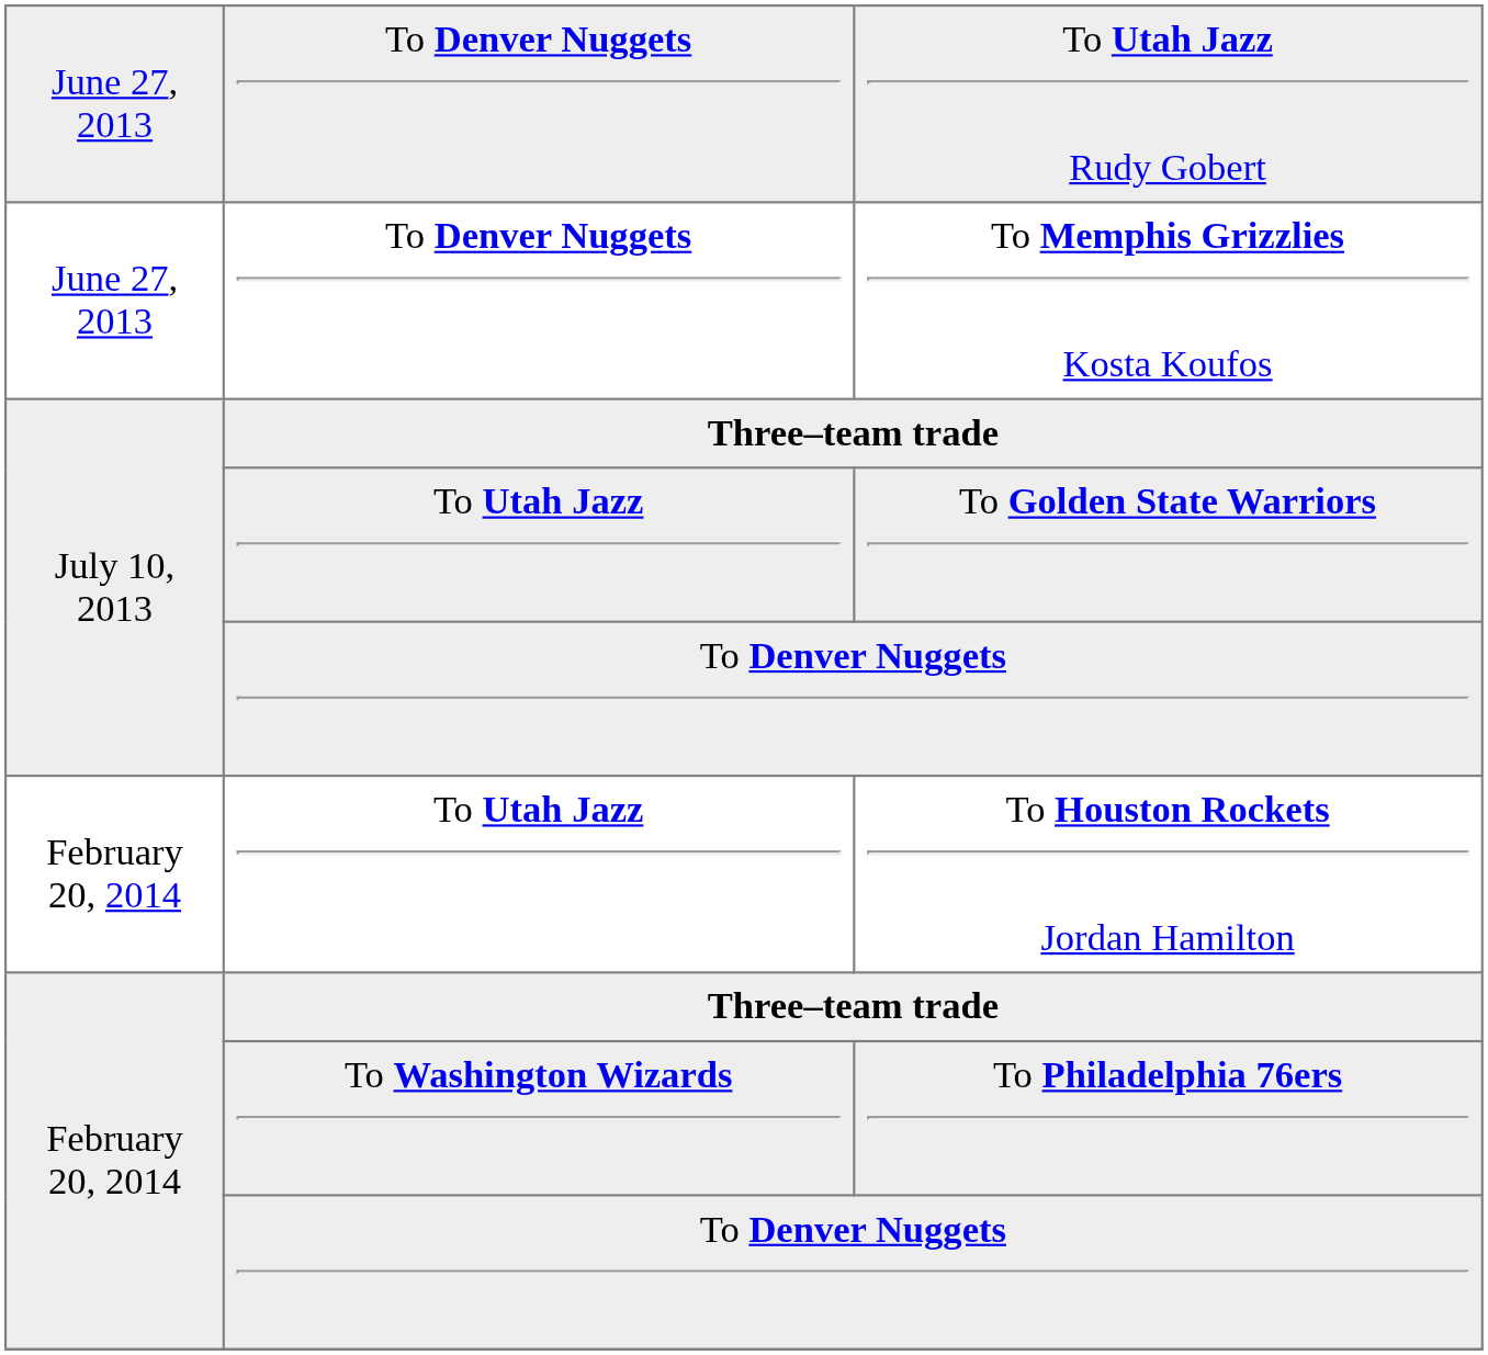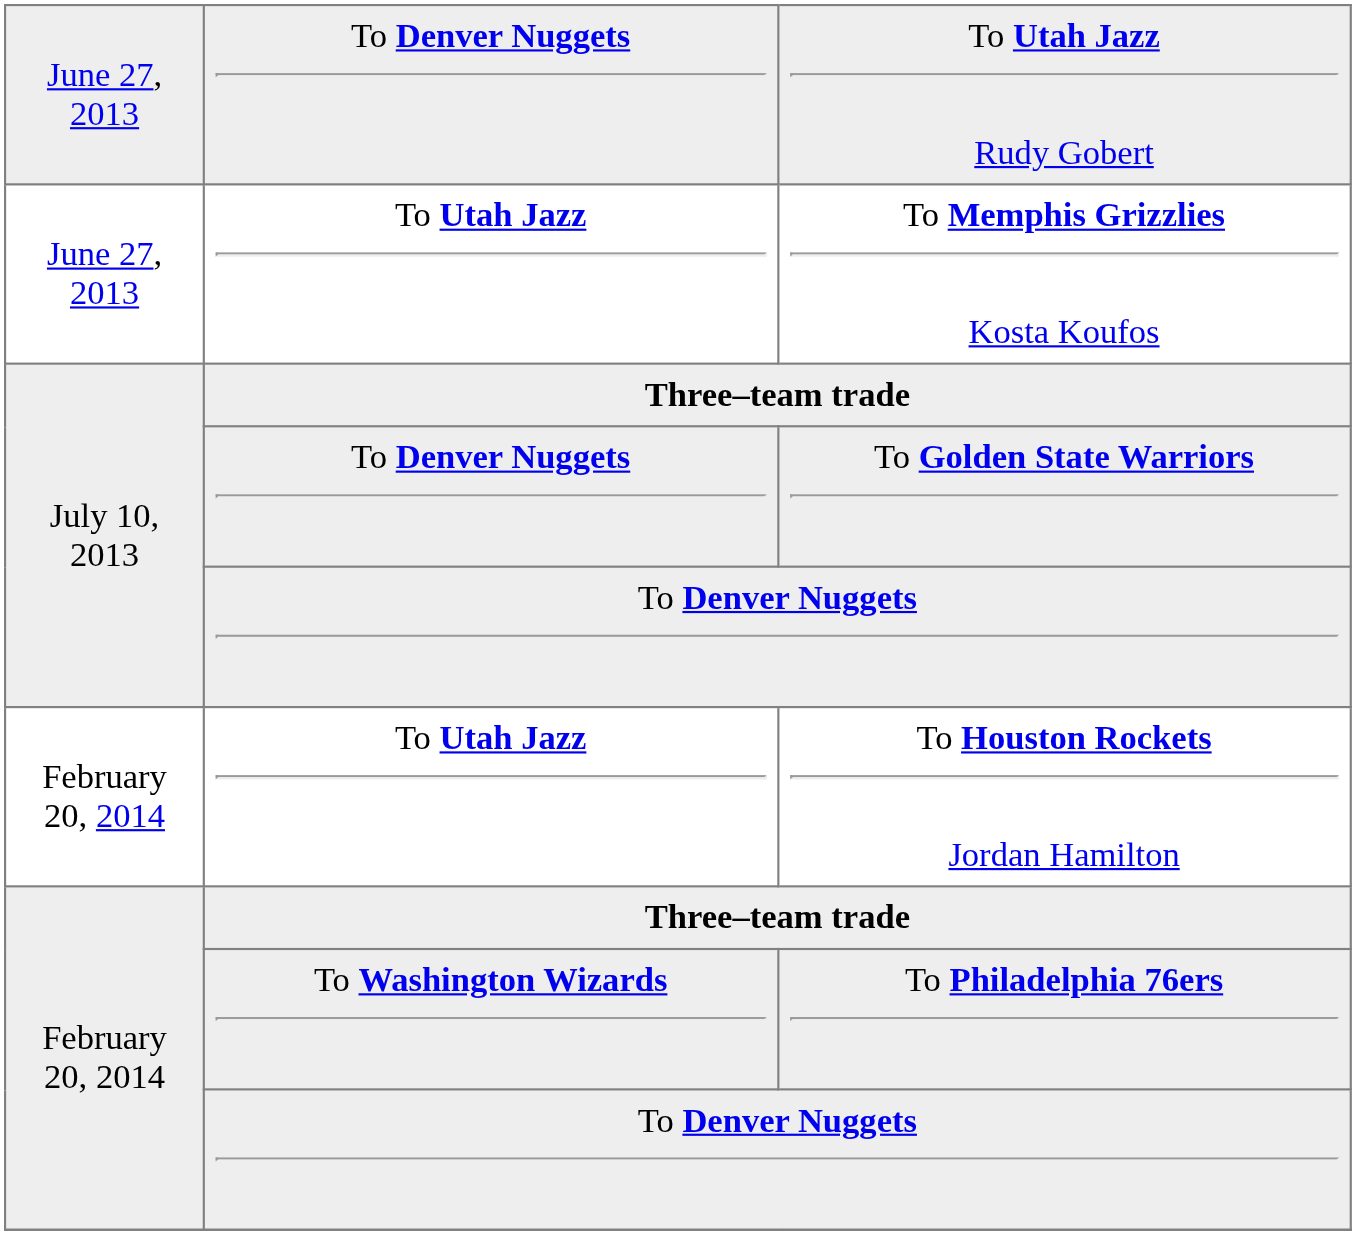 <table border="1" style="border-collapse:collapse; text-align:center; width:100%;"  cellpadding="5">
 <tr style="background:#eee;">
 <td style="width:10%"><a href='#'>June 27</a>, <a href='#'>2013</a><br></td>
 <td style="width:31%; vertical-align:top;">To <strong><a href='#'>Denver Nuggets</a></strong><hr><br></td>
 <td style="width:31%; vertical-align:top;">To <strong><a href='#'>Utah Jazz</a></strong><hr><br> <a href='#'>Rudy Gobert</a></td>
 </tr>
 <tr>
 <td style="width:10%"><a href='#'>June 27</a>, <a href='#'>2013</a><br></td>
-<td style="width:31%; vertical-align:top;">To <strong><a href='#'>Denver Nuggets</a></strong><hr><br></td>
+<td align="width:31%" valign="top">To <strong><a href='#'>Utah Jazz</a></strong><hr><br></td>
 <td style="width:31%; vertical-align:top;">To <strong><a href='#'>Memphis Grizzlies</a></strong><hr><br> <a href='#'>Kosta Koufos</a></td>
 </tr>
 <tr style="background:#eee;">
 <td rowspan=3>July 10, 2013</td>
 <td colspan=2><strong>Three–team trade</strong></td>
 </tr>
 <tr style="background:#eee;">
-<td align="width:31%" valign="top">To <strong><a href='#'>Utah Jazz</a></strong><hr><br></td>
+<td style="width:31%; vertical-align:top;">To <strong><a href='#'>Denver Nuggets</a></strong><hr><br></td>
 <td align="width:31%" valign="top">To <strong><a href='#'>Golden State Warriors</a></strong><hr><br></td>
 </tr>
 <tr style="background:#eee;">
 <td colspan="2" align="center" valign="top">To <strong><a href='#'>Denver Nuggets</a></strong><hr><br></td>
 </tr>
 <tr>
 <td style="width:10%">February 20, <a href='#'>2014</a><br></td>
 <td align="width:31%" valign="top">To <strong><a href='#'>Utah Jazz</a></strong><hr><br></td>
 <td style="width:31%; vertical-align:top;">To <strong><a href='#'>Houston Rockets</a></strong><hr><br> <a href='#'>Jordan Hamilton</a></td>
 </tr>
 <tr style="background:#eee;">
 <td rowspan=3>February 20, 2014</td>
 <td colspan=2><strong>Three–team trade</strong></td>
 </tr>
 <tr style="background:#eee;">
 <td align="width:31%" valign="top">To <strong><a href='#'>Washington Wizards</a></strong><hr><br></td>
 <td align="width:31%" valign="top">To <strong><a href='#'>Philadelphia 76ers</a></strong><hr><br></td>
 </tr>
 <tr style="background:#eee;">
 <td colspan="2" align="center" valign="top">To <strong><a href='#'>Denver Nuggets</a></strong><hr><br></td>
 </tr>
 <tr>
 </tr>
 </table>
